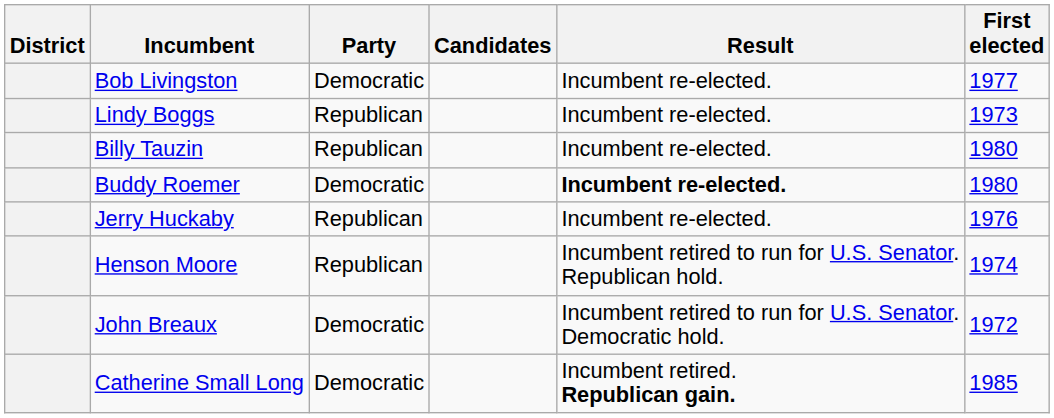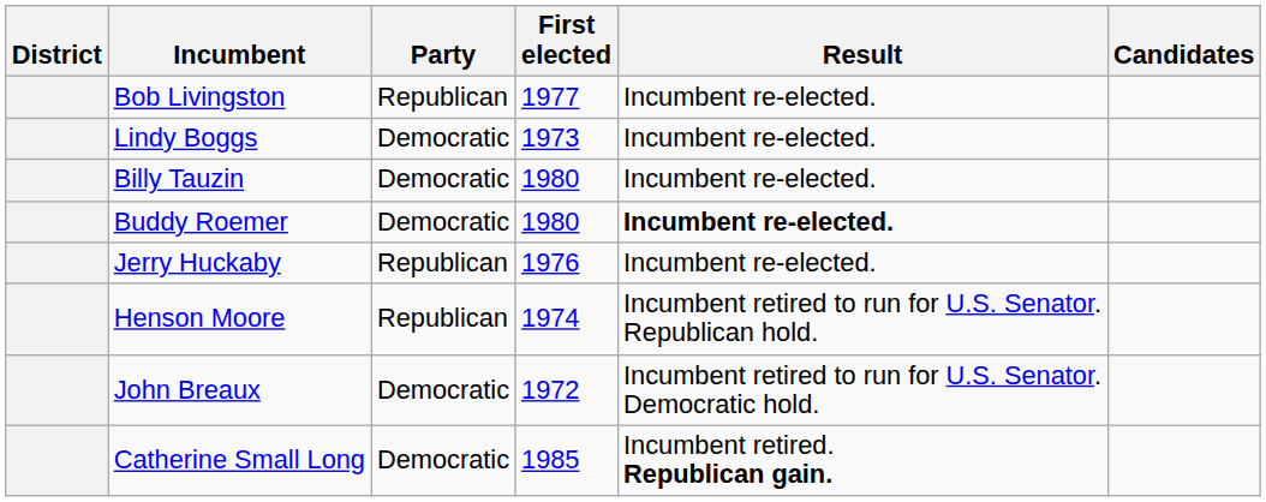 <table class=wikitable>
 <tr valign=bottom>
 <th>District</th>
 <th>Incumbent</th>
 <th>Party</th>
+<th>First<br>elected</th>
+<th>Result</th>
 <th>Candidates</th>
-<th>Result</th>
-<th>First<br>elected</th>
 </tr>
 <tr>
 <th></th>
 <td><a href='#'>Bob Livingston</a></td>
-<td>Democratic</td>
+<td>Republican</td>
+<td><a href='#'>1977 </a></td>
+<td>Incumbent re-elected.</td>
 <td nowrap></td>
-<td>Incumbent re-elected.</td>
-<td><a href='#'>1977 </a></td>
 </tr>
 <tr>
 <th></th>
 <td><a href='#'>Lindy Boggs</a></td>
-<td>Republican</td>
+<td>Democratic</td>
+<td><a href='#'>1973 </a></td>
+<td>Incumbent re-elected.</td>
 <td nowrap></td>
-<td>Incumbent re-elected.</td>
-<td><a href='#'>1973 </a></td>
 </tr>
 <tr>
 <th></th>
 <td><a href='#'>Billy Tauzin</a></td>
-<td>Republican</td>
+<td>Democratic</td>
+<td><a href='#'>1980</a></td>
+<td>Incumbent re-elected.</td>
 <td nowrap></td>
-<td>Incumbent re-elected.</td>
-<td><a href='#'>1980</a></td>
 </tr>
 <tr>
 <th></th>
 <td><a href='#'>Buddy Roemer</a></td>
 <td>Democratic</td>
+<td><a href='#'>1980</a></td>
+<td><strong>Incumbent re-elected.</strong></td>
 <td nowrap></td>
-<td><strong>Incumbent re-elected.</strong></td>
-<td><a href='#'>1980</a></td>
 </tr>
 <tr>
 <th></th>
 <td><a href='#'>Jerry Huckaby</a></td>
 <td>Republican</td>
+<td><a href='#'>1976</a></td>
+<td>Incumbent re-elected.</td>
 <td nowrap></td>
-<td>Incumbent re-elected.</td>
-<td><a href='#'>1976</a></td>
 </tr>
 <tr>
 <th></th>
 <td><a href='#'>Henson Moore</a></td>
 <td>Republican</td>
+<td><a href='#'>1974</a></td>
+<td>Incumbent retired to run for <a href='#'>U.S. Senator</a>.<br>Republican hold.</td>
 <td nowrap></td>
-<td>Incumbent retired to run for <a href='#'>U.S. Senator</a>.<br>Republican hold.</td>
-<td><a href='#'>1974</a></td>
 </tr>
 <tr>
 <th></th>
 <td><a href='#'>John Breaux</a></td>
 <td>Democratic</td>
+<td><a href='#'>1972</a></td>
+<td>Incumbent retired to run for <a href='#'>U.S. Senator</a>.<br>Democratic hold.</td>
 <td nowrap></td>
-<td>Incumbent retired to run for <a href='#'>U.S. Senator</a>.<br>Democratic hold.</td>
-<td><a href='#'>1972</a></td>
 </tr>
 <tr>
 <th></th>
 <td><a href='#'>Catherine Small Long</a></td>
 <td>Democratic</td>
+<td><a href='#'>1985 </a></td>
+<td>Incumbent retired.<br><strong>Republican gain.</strong></td>
 <td nowrap></td>
-<td>Incumbent retired.<br><strong>Republican gain.</strong></td>
-<td><a href='#'>1985 </a></td>
 </tr>
 </table>
